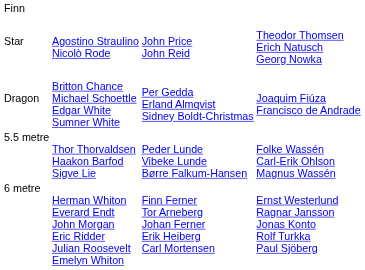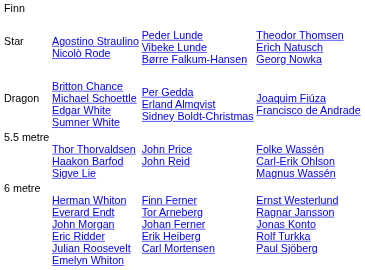 <table>
 <tr>
 <td>Finn<br></td>
 <td></td>
 <td></td>
 <td></td>
 </tr>
 <tr>
 <td>Star<br></td>
 <td><br><a href='#'>Agostino Straulino</a><br><a href='#'>Nicolò Rode</a></td>
-<td><br><a href='#'>John Price</a><br><a href='#'>John Reid</a></td>
+<td><br><a href='#'>Peder Lunde</a><br><a href='#'>Vibeke Lunde</a><br><a href='#'>Børre Falkum-Hansen</a></td>
 <td><br><a href='#'>Theodor Thomsen</a><br><a href='#'>Erich Natusch</a><br><a href='#'>Georg Nowka</a></td>
 </tr>
 <tr>
 <td>Dragon<br></td>
 <td><br><a href='#'>Britton Chance</a><br><a href='#'>Michael Schoettle</a><br><a href='#'>Edgar White</a><br><a href='#'>Sumner White</a></td>
 <td><br><a href='#'>Per Gedda</a><br><a href='#'>Erland Almqvist</a><br><a href='#'>Sidney Boldt-Christmas</a></td>
 <td><br><a href='#'>Joaquim Fiúza</a><br><a href='#'>Francisco de Andrade</a></td>
 </tr>
 <tr valign="top">
 <td>5.5 metre<br></td>
 <td><br><a href='#'>Thor Thorvaldsen</a><br><a href='#'>Haakon Barfod</a><br><a href='#'>Sigve Lie</a></td>
-<td><br><a href='#'>Peder Lunde</a><br><a href='#'>Vibeke Lunde</a><br><a href='#'>Børre Falkum-Hansen</a></td>
+<td><br><a href='#'>John Price</a><br><a href='#'>John Reid</a></td>
 <td><br><a href='#'>Folke Wassén</a><br><a href='#'>Carl-Erik Ohlson</a><br><a href='#'>Magnus Wassén</a></td>
 </tr>
 <tr valign="top">
 <td>6 metre<br></td>
 <td><br><a href='#'>Herman Whiton</a><br><a href='#'>Everard Endt</a><br><a href='#'>John Morgan</a><br><a href='#'>Eric Ridder</a><br><a href='#'>Julian Roosevelt</a><br><a href='#'>Emelyn Whiton</a></td>
 <td><br><a href='#'>Finn Ferner</a><br><a href='#'>Tor Arneberg</a><br><a href='#'>Johan Ferner</a><br><a href='#'>Erik Heiberg</a><br><a href='#'>Carl Mortensen</a></td>
 <td><br><a href='#'>Ernst Westerlund</a><br><a href='#'>Ragnar Jansson</a><br><a href='#'>Jonas Konto</a><br><a href='#'>Rolf Turkka</a><br><a href='#'>Paul Sjöberg</a></td>
 </tr>
 </table>
